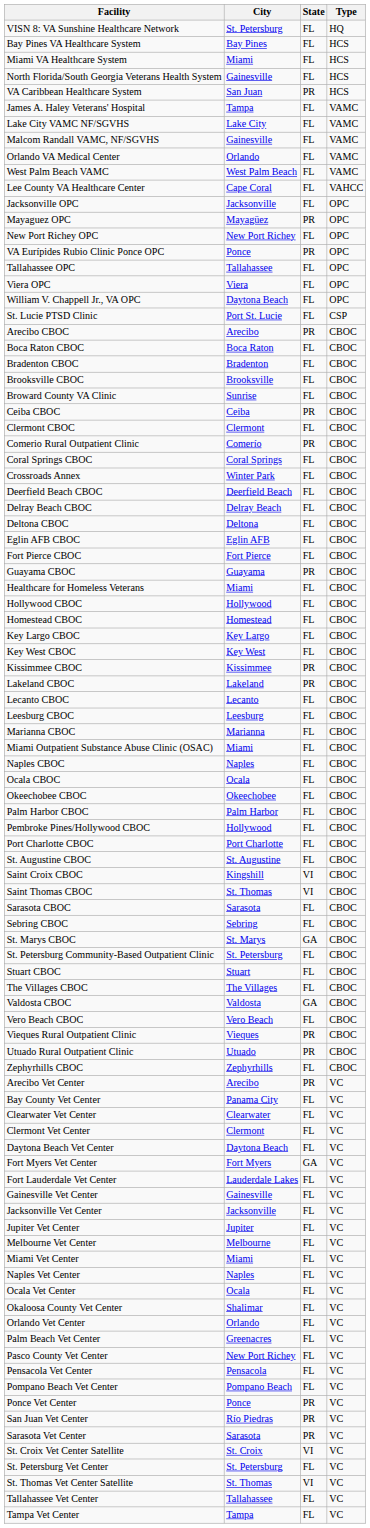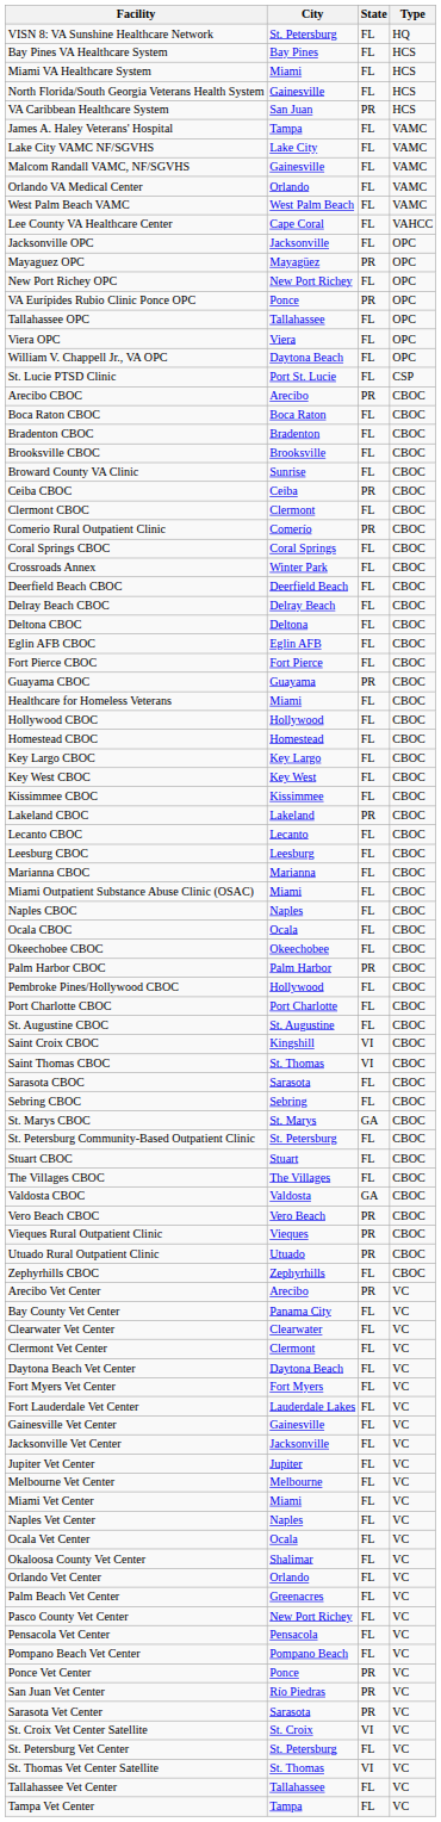 <table id="VISN8" class="wikitable sortable">
 <tr>
 <th>Facility</th>
 <th>City</th>
 <th>State</th>
 <th>Type</th>
 </tr>
 <tr>
 <td>VISN 8: VA Sunshine Healthcare Network</td>
 <td><a href='#'>St. Petersburg</a></td>
 <td>FL</td>
 <td>HQ</td>
 </tr>
 <tr>
 <td>Bay Pines VA Healthcare System</td>
 <td><a href='#'>Bay Pines</a></td>
 <td>FL</td>
 <td>HCS</td>
 </tr>
 <tr>
 <td>Miami VA Healthcare System</td>
 <td><a href='#'>Miami</a></td>
 <td>FL</td>
 <td>HCS</td>
 </tr>
 <tr>
 <td>North Florida/South Georgia Veterans Health System</td>
 <td><a href='#'>Gainesville</a></td>
 <td>FL</td>
 <td>HCS</td>
 </tr>
 <tr>
 <td>VA Caribbean Healthcare System</td>
 <td><a href='#'>San Juan</a></td>
 <td>PR</td>
 <td>HCS</td>
 </tr>
 <tr>
 <td>James A. Haley Veterans' Hospital</td>
 <td><a href='#'>Tampa</a></td>
 <td>FL</td>
 <td>VAMC</td>
 </tr>
 <tr>
 <td>Lake City VAMC NF/SGVHS</td>
 <td><a href='#'>Lake City</a></td>
 <td>FL</td>
 <td>VAMC</td>
 </tr>
 <tr>
 <td>Malcom Randall VAMC, NF/SGVHS</td>
 <td><a href='#'>Gainesville</a></td>
 <td>FL</td>
 <td>VAMC</td>
 </tr>
 <tr>
 <td>Orlando VA Medical Center</td>
 <td><a href='#'>Orlando</a></td>
 <td>FL</td>
 <td>VAMC</td>
 </tr>
 <tr>
 <td>West Palm Beach VAMC</td>
 <td><a href='#'>West Palm Beach</a></td>
 <td>FL</td>
 <td>VAMC</td>
 </tr>
 <tr>
 <td>Lee County VA Healthcare Center</td>
 <td><a href='#'>Cape Coral</a></td>
 <td>FL</td>
 <td>VAHCC</td>
 </tr>
 <tr>
 <td>Jacksonville OPC</td>
 <td><a href='#'>Jacksonville</a></td>
 <td>FL</td>
 <td>OPC</td>
 </tr>
 <tr>
 <td>Mayaguez OPC</td>
 <td><a href='#'>Mayagüez</a></td>
 <td>PR</td>
 <td>OPC</td>
 </tr>
 <tr>
 <td>New Port Richey OPC</td>
 <td><a href='#'>New Port Richey</a></td>
 <td>FL</td>
 <td>OPC</td>
 </tr>
 <tr>
 <td>VA Eurípides Rubio Clinic Ponce OPC</td>
 <td><a href='#'>Ponce</a></td>
 <td>PR</td>
 <td>OPC</td>
 </tr>
 <tr>
 <td>Tallahassee OPC</td>
 <td><a href='#'>Tallahassee</a></td>
 <td>FL</td>
 <td>OPC</td>
 </tr>
 <tr>
 <td>Viera OPC</td>
 <td><a href='#'>Viera</a></td>
 <td>FL</td>
 <td>OPC</td>
 </tr>
 <tr>
 <td>William V. Chappell Jr., VA OPC</td>
 <td><a href='#'>Daytona Beach</a></td>
 <td>FL</td>
 <td>OPC</td>
 </tr>
 <tr>
 <td>St. Lucie PTSD Clinic</td>
 <td><a href='#'>Port St. Lucie</a></td>
 <td>FL</td>
 <td>CSP</td>
 </tr>
 <tr>
 <td>Arecibo CBOC</td>
 <td><a href='#'>Arecibo</a></td>
 <td>PR</td>
 <td>CBOC</td>
 </tr>
 <tr>
 <td>Boca Raton CBOC</td>
 <td><a href='#'>Boca Raton</a></td>
 <td>FL</td>
 <td>CBOC</td>
 </tr>
 <tr>
 <td>Bradenton CBOC</td>
 <td><a href='#'>Bradenton</a></td>
 <td>FL</td>
 <td>CBOC</td>
 </tr>
 <tr>
 <td>Brooksville CBOC</td>
 <td><a href='#'>Brooksville</a></td>
 <td>FL</td>
 <td>CBOC</td>
 </tr>
 <tr>
 <td>Broward County VA Clinic</td>
 <td><a href='#'>Sunrise</a></td>
 <td>FL</td>
 <td>CBOC</td>
 </tr>
 <tr>
 <td>Ceiba CBOC</td>
 <td><a href='#'>Ceiba</a></td>
 <td>PR</td>
 <td>CBOC</td>
 </tr>
 <tr>
 <td>Clermont CBOC</td>
 <td><a href='#'>Clermont</a></td>
 <td>FL</td>
 <td>CBOC</td>
 </tr>
 <tr>
 <td>Comerio Rural Outpatient Clinic</td>
 <td><a href='#'>Comerío</a></td>
 <td>PR</td>
 <td>CBOC</td>
 </tr>
 <tr>
 <td>Coral Springs CBOC</td>
 <td><a href='#'>Coral Springs</a></td>
 <td>FL</td>
 <td>CBOC</td>
 </tr>
 <tr>
 <td>Crossroads Annex</td>
 <td><a href='#'>Winter Park</a></td>
 <td>FL</td>
 <td>CBOC</td>
 </tr>
 <tr>
 <td>Deerfield Beach CBOC</td>
 <td><a href='#'>Deerfield Beach</a></td>
 <td>FL</td>
 <td>CBOC</td>
 </tr>
 <tr>
 <td>Delray Beach CBOC</td>
 <td><a href='#'>Delray Beach</a></td>
 <td>FL</td>
 <td>CBOC</td>
 </tr>
 <tr>
 <td>Deltona CBOC</td>
 <td><a href='#'>Deltona</a></td>
 <td>FL</td>
 <td>CBOC</td>
 </tr>
 <tr>
 <td>Eglin AFB CBOC</td>
 <td><a href='#'>Eglin AFB</a></td>
 <td>FL</td>
 <td>CBOC</td>
 </tr>
 <tr>
 <td>Fort Pierce CBOC</td>
 <td><a href='#'>Fort Pierce</a></td>
 <td>FL</td>
 <td>CBOC</td>
 </tr>
 <tr>
 <td>Guayama CBOC</td>
 <td><a href='#'>Guayama</a></td>
 <td>PR</td>
 <td>CBOC</td>
 </tr>
 <tr>
 <td>Healthcare for Homeless Veterans</td>
 <td><a href='#'>Miami</a></td>
 <td>FL</td>
 <td>CBOC</td>
 </tr>
 <tr>
 <td>Hollywood CBOC</td>
 <td><a href='#'>Hollywood</a></td>
 <td>FL</td>
 <td>CBOC</td>
 </tr>
 <tr>
 <td>Homestead CBOC</td>
 <td><a href='#'>Homestead</a></td>
 <td>FL</td>
 <td>CBOC</td>
 </tr>
 <tr>
 <td>Key Largo CBOC</td>
 <td><a href='#'>Key Largo</a></td>
 <td>FL</td>
 <td>CBOC</td>
 </tr>
 <tr>
 <td>Key West CBOC</td>
 <td><a href='#'>Key West</a></td>
 <td>FL</td>
 <td>CBOC</td>
 </tr>
 <tr>
 <td>Kissimmee CBOC</td>
 <td><a href='#'>Kissimmee</a></td>
-<td>PR</td>
+<td>FL</td>
 <td>CBOC</td>
 </tr>
 <tr>
 <td>Lakeland CBOC</td>
 <td><a href='#'>Lakeland</a></td>
 <td>PR</td>
 <td>CBOC</td>
 </tr>
 <tr>
 <td>Lecanto CBOC</td>
 <td><a href='#'>Lecanto</a></td>
 <td>FL</td>
 <td>CBOC</td>
 </tr>
 <tr>
 <td>Leesburg CBOC</td>
 <td><a href='#'>Leesburg</a></td>
 <td>FL</td>
 <td>CBOC</td>
 </tr>
 <tr>
 <td>Marianna CBOC</td>
 <td><a href='#'>Marianna</a></td>
 <td>FL</td>
 <td>CBOC</td>
 </tr>
 <tr>
 <td>Miami Outpatient Substance Abuse Clinic (OSAC)</td>
 <td><a href='#'>Miami</a></td>
 <td>FL</td>
 <td>CBOC</td>
 </tr>
 <tr>
 <td>Naples CBOC</td>
 <td><a href='#'>Naples</a></td>
 <td>FL</td>
 <td>CBOC</td>
 </tr>
 <tr>
 <td>Ocala CBOC</td>
 <td><a href='#'>Ocala</a></td>
 <td>FL</td>
 <td>CBOC</td>
 </tr>
 <tr>
 <td>Okeechobee CBOC</td>
 <td><a href='#'>Okeechobee</a></td>
 <td>FL</td>
 <td>CBOC</td>
 </tr>
 <tr>
 <td>Palm Harbor CBOC</td>
 <td><a href='#'>Palm Harbor</a></td>
-<td>FL</td>
+<td>PR</td>
 <td>CBOC</td>
 </tr>
 <tr>
 <td>Pembroke Pines/Hollywood CBOC</td>
 <td><a href='#'>Hollywood</a></td>
 <td>FL</td>
 <td>CBOC</td>
 </tr>
 <tr>
 <td>Port Charlotte CBOC</td>
 <td><a href='#'>Port Charlotte</a></td>
 <td>FL</td>
 <td>CBOC</td>
 </tr>
 <tr>
 <td>St. Augustine CBOC</td>
 <td><a href='#'>St. Augustine</a></td>
 <td>FL</td>
 <td>CBOC</td>
 </tr>
 <tr>
 <td>Saint Croix CBOC</td>
 <td><a href='#'>Kingshill</a></td>
 <td>VI</td>
 <td>CBOC</td>
 </tr>
 <tr>
 <td>Saint Thomas CBOC</td>
 <td><a href='#'>St. Thomas</a></td>
 <td>VI</td>
 <td>CBOC</td>
 </tr>
 <tr>
 <td>Sarasota CBOC</td>
 <td><a href='#'>Sarasota</a></td>
 <td>FL</td>
 <td>CBOC</td>
 </tr>
 <tr>
 <td>Sebring CBOC</td>
 <td><a href='#'>Sebring</a></td>
 <td>FL</td>
 <td>CBOC</td>
 </tr>
 <tr>
 <td>St. Marys CBOC</td>
 <td><a href='#'>St. Marys</a></td>
 <td>GA</td>
 <td>CBOC</td>
 </tr>
 <tr>
 <td>St. Petersburg Community-Based Outpatient Clinic</td>
 <td><a href='#'>St. Petersburg</a></td>
 <td>FL</td>
 <td>CBOC</td>
 </tr>
 <tr>
 <td>Stuart CBOC</td>
 <td><a href='#'>Stuart</a></td>
 <td>FL</td>
 <td>CBOC</td>
 </tr>
 <tr>
 <td>The Villages CBOC</td>
 <td><a href='#'>The Villages</a></td>
 <td>FL</td>
 <td>CBOC</td>
 </tr>
 <tr>
 <td>Valdosta CBOC</td>
 <td><a href='#'>Valdosta</a></td>
 <td>GA</td>
 <td>CBOC</td>
 </tr>
 <tr>
 <td>Vero Beach CBOC</td>
 <td><a href='#'>Vero Beach</a></td>
-<td>FL</td>
+<td>PR</td>
 <td>CBOC</td>
 </tr>
 <tr>
 <td>Vieques Rural Outpatient Clinic</td>
 <td><a href='#'>Vieques</a></td>
 <td>PR</td>
 <td>CBOC</td>
 </tr>
 <tr>
 <td>Utuado Rural Outpatient Clinic</td>
 <td><a href='#'>Utuado</a></td>
 <td>PR</td>
 <td>CBOC</td>
 </tr>
 <tr>
 <td>Zephyrhills CBOC</td>
 <td><a href='#'>Zephyrhills</a></td>
 <td>FL</td>
 <td>CBOC</td>
 </tr>
 <tr>
 <td>Arecibo Vet Center</td>
 <td><a href='#'>Arecibo</a></td>
 <td>PR</td>
 <td>VC</td>
 </tr>
 <tr>
 <td>Bay County Vet Center</td>
 <td><a href='#'>Panama City</a></td>
 <td>FL</td>
 <td>VC</td>
 </tr>
 <tr>
 <td>Clearwater Vet Center</td>
 <td><a href='#'>Clearwater</a></td>
 <td>FL</td>
 <td>VC</td>
 </tr>
 <tr>
 <td>Clermont Vet Center</td>
 <td><a href='#'>Clermont</a></td>
 <td>FL</td>
 <td>VC</td>
 </tr>
 <tr>
 <td>Daytona Beach Vet Center</td>
 <td><a href='#'>Daytona Beach</a></td>
 <td>FL</td>
 <td>VC</td>
 </tr>
 <tr>
 <td>Fort Myers Vet Center</td>
 <td><a href='#'>Fort Myers</a></td>
-<td>GA</td>
+<td>FL</td>
 <td>VC</td>
 </tr>
 <tr>
 <td>Fort Lauderdale Vet Center</td>
 <td><a href='#'>Lauderdale Lakes</a></td>
 <td>FL</td>
 <td>VC</td>
 </tr>
 <tr>
 <td>Gainesville Vet Center</td>
 <td><a href='#'>Gainesville</a></td>
 <td>FL</td>
 <td>VC</td>
 </tr>
 <tr>
 <td>Jacksonville Vet Center</td>
 <td><a href='#'>Jacksonville</a></td>
 <td>FL</td>
 <td>VC</td>
 </tr>
 <tr>
 <td>Jupiter Vet Center</td>
 <td><a href='#'>Jupiter</a></td>
 <td>FL</td>
 <td>VC</td>
 </tr>
 <tr>
 <td>Melbourne Vet Center</td>
 <td><a href='#'>Melbourne</a></td>
 <td>FL</td>
 <td>VC</td>
 </tr>
 <tr>
 <td>Miami Vet Center</td>
 <td><a href='#'>Miami</a></td>
 <td>FL</td>
 <td>VC</td>
 </tr>
 <tr>
 <td>Naples Vet Center</td>
 <td><a href='#'>Naples</a></td>
 <td>FL</td>
 <td>VC</td>
 </tr>
 <tr>
 <td>Ocala Vet Center</td>
 <td><a href='#'>Ocala</a></td>
 <td>FL</td>
 <td>VC</td>
 </tr>
 <tr>
 <td>Okaloosa County Vet Center</td>
 <td><a href='#'>Shalimar</a></td>
 <td>FL</td>
 <td>VC</td>
 </tr>
 <tr>
 <td>Orlando Vet Center</td>
 <td><a href='#'>Orlando</a></td>
 <td>FL</td>
 <td>VC</td>
 </tr>
 <tr>
 <td>Palm Beach Vet Center</td>
 <td><a href='#'>Greenacres</a></td>
 <td>FL</td>
 <td>VC</td>
 </tr>
 <tr>
 <td>Pasco County Vet Center</td>
 <td><a href='#'>New Port Richey</a></td>
 <td>FL</td>
 <td>VC</td>
 </tr>
 <tr>
 <td>Pensacola Vet Center</td>
 <td><a href='#'>Pensacola</a></td>
 <td>FL</td>
 <td>VC</td>
 </tr>
 <tr>
 <td>Pompano Beach Vet Center</td>
 <td><a href='#'>Pompano Beach</a></td>
 <td>FL</td>
 <td>VC</td>
 </tr>
 <tr>
 <td>Ponce Vet Center</td>
 <td><a href='#'>Ponce</a></td>
 <td>PR</td>
 <td>VC</td>
 </tr>
 <tr>
 <td>San Juan Vet Center</td>
 <td><a href='#'>Río Piedras</a></td>
 <td>PR</td>
 <td>VC</td>
 </tr>
 <tr>
 <td>Sarasota Vet Center</td>
 <td><a href='#'>Sarasota</a></td>
 <td>PR</td>
 <td>VC</td>
 </tr>
 <tr>
 <td>St. Croix Vet Center Satellite</td>
 <td><a href='#'>St. Croix</a></td>
 <td>VI</td>
 <td>VC</td>
 </tr>
 <tr>
 <td>St. Petersburg Vet Center</td>
 <td><a href='#'>St. Petersburg</a></td>
 <td>FL</td>
 <td>VC</td>
 </tr>
 <tr>
 <td>St. Thomas Vet Center Satellite</td>
 <td><a href='#'>St. Thomas</a></td>
 <td>VI</td>
 <td>VC</td>
 </tr>
 <tr>
 <td>Tallahassee Vet Center</td>
 <td><a href='#'>Tallahassee</a></td>
 <td>FL</td>
 <td>VC</td>
 </tr>
 <tr>
 <td>Tampa Vet Center</td>
 <td><a href='#'>Tampa</a></td>
 <td>FL</td>
 <td>VC</td>
 </tr>
 </table>
